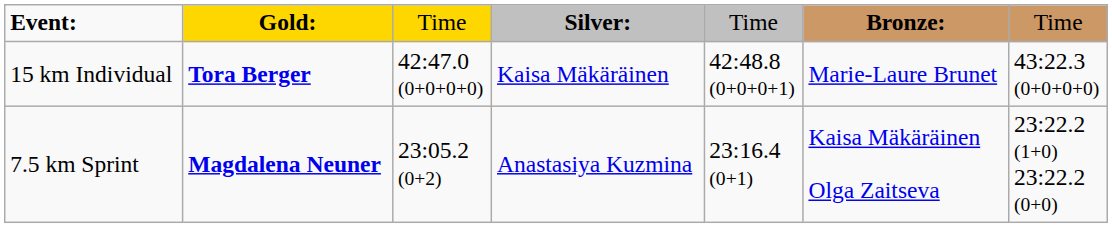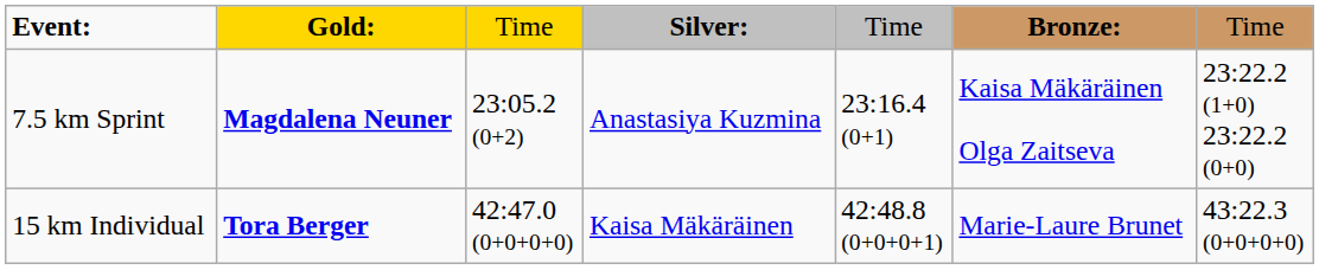 <table class="wikitable" width=85%>
 <tr>
 <td><strong>Event:</strong></td>
 <td style="text-align:center;background-color:gold;"><strong>Gold:</strong></td>
 <td style="text-align:center;background-color:gold;">Time</td>
 <td style="text-align:center;background-color:silver;"><strong>Silver:</strong></td>
 <td style="text-align:center;background-color:silver;">Time</td>
 <td style="text-align:center;background-color:#CC9966;"><strong>Bronze:</strong></td>
 <td style="text-align:center;background-color:#CC9966;">Time</td>
 </tr>
 <tr>
+<td>7.5 km Sprint<br></td>
+<td><strong><a href='#'>Magdalena Neuner</a></strong><br><small></small></td>
+<td>23:05.2<br><small>(0+2)</small></td>
+<td><a href='#'>Anastasiya Kuzmina</a><br><small></small></td>
+<td>23:16.4<br><small>(0+1)</small></td>
+<td><a href='#'>Kaisa Mäkäräinen</a><br><small></small><br><a href='#'>Olga Zaitseva</a><br><small></small></td>
+<td>23:22.2<br><small>(1+0)</small><br>23:22.2<br><small>(0+0)</small></td>
+</tr>
+<tr>
 <td>15 km Individual<br></td>
 <td><strong><a href='#'>Tora Berger</a></strong><br><small></small></td>
 <td>42:47.0<br><small>(0+0+0+0)</small></td>
 <td><a href='#'>Kaisa Mäkäräinen</a><br><small></small></td>
 <td>42:48.8<br><small>(0+0+0+1)</small></td>
 <td><a href='#'>Marie-Laure Brunet</a><br><small></small></td>
 <td>43:22.3<br><small>(0+0+0+0)</small></td>
 </tr>
-<tr>
-<td>7.5 km Sprint<br></td>
-<td><strong><a href='#'>Magdalena Neuner</a></strong><br><small></small></td>
-<td>23:05.2<br><small>(0+2)</small></td>
-<td><a href='#'>Anastasiya Kuzmina</a><br><small></small></td>
-<td>23:16.4<br><small>(0+1)</small></td>
-<td><a href='#'>Kaisa Mäkäräinen</a><br><small></small><br><a href='#'>Olga Zaitseva</a><br><small></small></td>
-<td>23:22.2<br><small>(1+0)</small><br>23:22.2<br><small>(0+0)</small></td>
-</tr>
 </table>
